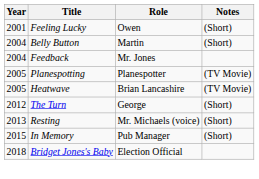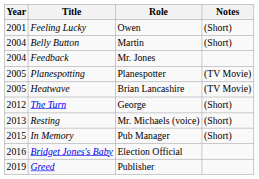 <table class="wikitable sortable">
 <tr>
 <th>Year</th>
 <th>Title</th>
 <th>Role</th>
 <th class="unsortable">Notes</th>
 </tr>
 <tr>
 <td>2001</td>
 <td><em>Feeling Lucky</em></td>
 <td>Owen</td>
 <td>(Short)</td>
 </tr>
 <tr>
 <td>2004</td>
 <td><em>Belly Button</em></td>
 <td>Martin</td>
 <td>(Short)</td>
 </tr>
 <tr>
 <td>2004</td>
 <td><em>Feedback</em></td>
 <td>Mr. Jones</td>
 <td></td>
 </tr>
 <tr>
 <td>2005</td>
 <td><em>Planespotting</em></td>
 <td>Planespotter</td>
 <td>(TV Movie)</td>
 </tr>
 <tr>
 <td>2005</td>
 <td><em>Heatwave</em></td>
 <td>Brian Lancashire</td>
 <td>(TV Movie)</td>
 </tr>
 <tr>
 <td>2012</td>
 <td><em><a href='#'>The Turn</a></em></td>
 <td>George</td>
 <td>(Short)</td>
 </tr>
 <tr>
 <td>2013</td>
 <td><em>Resting</em></td>
 <td>Mr. Michaels (voice)</td>
 <td>(Short)</td>
 </tr>
 <tr>
 <td>2015</td>
 <td><em>In Memory</em></td>
 <td>Pub Manager</td>
 <td>(Short)</td>
 </tr>
 <tr>
-<td>2018</td>
+<td>2016</td>
 <td><em><a href='#'>Bridget Jones's Baby</a></em></td>
 <td>Election Official</td>
 <td></td>
 </tr>
+<tr>
+<td>2019</td>
+<td><em><a href='#'>Greed</a></em></td>
+<td>Publisher</td>
+<td></td>
+</tr>
 </table>
